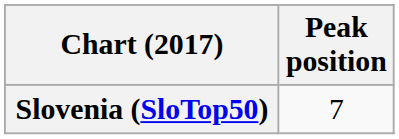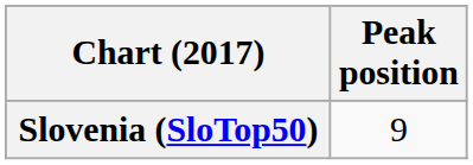 <table class="wikitable sortable plainrowheaders" style="text-align:center">
 <tr>
 <th scope="col" width=140>Chart (2017)</th>
 <th scope="col">Peak<br> position</th>
 </tr>
 <tr>
 <th scope="row">Slovenia (<a href='#'>SloTop50</a>)</th>
-<td>7</td>
+<td>9</td>
 </tr>
 </table>
